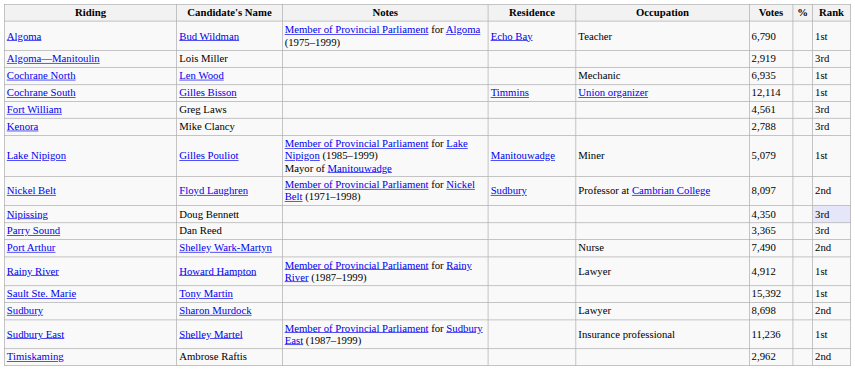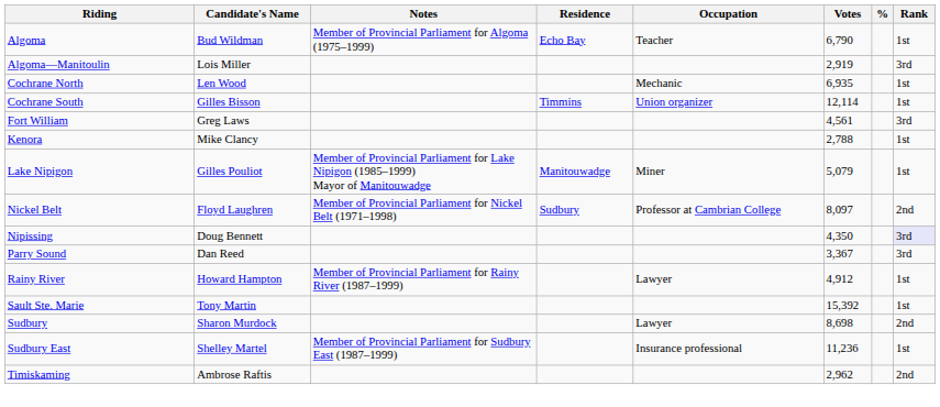 <table class="wikitable sortable" width="100%">
 <tr>
 <th style="width:250px;">Riding<br></th>
 <th style="width:150px;">Candidate's Name</th>
 <th style="width:300px;">Notes</th>
 <th>Residence</th>
 <th>Occupation</th>
 <th>Votes</th>
 <th>%</th>
 <th>Rank</th>
 </tr>
 <tr>
 <td><a href='#'>Algoma</a></td>
 <td><a href='#'>Bud Wildman</a></td>
 <td><a href='#'>Member of Provincial Parliament</a> for <a href='#'>Algoma</a> (1975–1999)</td>
 <td><a href='#'>Echo Bay</a></td>
 <td>Teacher</td>
 <td>6,790</td>
 <td></td>
 <td>1st</td>
 </tr>
 <tr>
 <td><a href='#'>Algoma—Manitoulin</a></td>
 <td>Lois Miller</td>
 <td></td>
 <td></td>
 <td></td>
 <td>2,919</td>
 <td></td>
 <td>3rd</td>
 </tr>
 <tr>
 <td><a href='#'>Cochrane North</a></td>
 <td><a href='#'>Len Wood</a></td>
 <td></td>
 <td></td>
 <td>Mechanic</td>
 <td>6,935</td>
 <td></td>
 <td>1st</td>
 </tr>
 <tr>
 <td><a href='#'>Cochrane South</a></td>
 <td><a href='#'>Gilles Bisson</a></td>
 <td></td>
 <td><a href='#'>Timmins</a></td>
 <td><a href='#'>Union organizer</a></td>
 <td>12,114</td>
 <td></td>
 <td>1st</td>
 </tr>
 <tr>
 <td><a href='#'>Fort William</a></td>
 <td>Greg Laws</td>
 <td></td>
 <td></td>
 <td></td>
 <td>4,561</td>
 <td></td>
 <td>3rd</td>
 </tr>
 <tr>
 <td><a href='#'>Kenora</a></td>
 <td>Mike Clancy</td>
 <td></td>
 <td></td>
 <td></td>
 <td>2,788</td>
 <td></td>
-<td>3rd</td>
+<td>1st</td>
 </tr>
 <tr>
 <td><a href='#'>Lake Nipigon</a></td>
 <td><a href='#'>Gilles Pouliot</a></td>
 <td><a href='#'>Member of Provincial Parliament</a> for <a href='#'>Lake Nipigon</a> (1985–1999) <br> Mayor of <a href='#'>Manitouwadge</a></td>
 <td><a href='#'>Manitouwadge</a></td>
 <td>Miner</td>
 <td>5,079</td>
 <td></td>
 <td>1st</td>
 </tr>
 <tr>
 <td><a href='#'>Nickel Belt</a></td>
 <td><a href='#'>Floyd Laughren</a></td>
 <td><a href='#'>Member of Provincial Parliament</a> for <a href='#'>Nickel Belt</a> (1971–1998)</td>
 <td><a href='#'>Sudbury</a></td>
 <td>Professor at <a href='#'>Cambrian College</a></td>
 <td>8,097</td>
 <td></td>
 <td>2nd</td>
 </tr>
 <tr>
 <td><a href='#'>Nipissing</a></td>
 <td>Doug Bennett</td>
 <td></td>
 <td></td>
 <td></td>
 <td>4,350</td>
 <td></td>
 <td style="background: lavender;">3rd</td>
 </tr>
 <tr>
 <td><a href='#'>Parry Sound</a></td>
 <td>Dan Reed</td>
 <td></td>
 <td></td>
 <td></td>
-<td>3,365</td>
+<td>3,367</td>
 <td></td>
 <td>3rd</td>
-</tr>
-<tr>
-<td><a href='#'>Port Arthur</a></td>
-<td><a href='#'>Shelley Wark-Martyn</a></td>
-<td></td>
-<td></td>
-<td>Nurse</td>
-<td>7,490</td>
-<td></td>
-<td>2nd</td>
 </tr>
 <tr>
 <td><a href='#'>Rainy River</a></td>
 <td><a href='#'>Howard Hampton</a></td>
 <td><a href='#'>Member of Provincial Parliament</a> for <a href='#'>Rainy River</a> (1987–1999)</td>
 <td></td>
 <td>Lawyer</td>
 <td>4,912</td>
 <td></td>
 <td>1st</td>
 </tr>
 <tr>
 <td><a href='#'>Sault Ste. Marie</a></td>
 <td><a href='#'>Tony Martin</a></td>
 <td></td>
 <td></td>
 <td></td>
 <td>15,392</td>
 <td></td>
 <td>1st</td>
 </tr>
 <tr>
 <td><a href='#'>Sudbury</a></td>
 <td><a href='#'>Sharon Murdock</a></td>
 <td></td>
 <td></td>
 <td>Lawyer</td>
 <td>8,698</td>
 <td></td>
 <td>2nd</td>
 </tr>
 <tr>
 <td><a href='#'>Sudbury East</a></td>
 <td><a href='#'>Shelley Martel</a></td>
 <td><a href='#'>Member of Provincial Parliament</a> for <a href='#'>Sudbury East</a> (1987–1999)</td>
 <td></td>
 <td>Insurance professional</td>
 <td>11,236</td>
 <td></td>
 <td>1st</td>
 </tr>
 <tr>
 <td><a href='#'>Timiskaming</a></td>
 <td>Ambrose Raftis</td>
 <td></td>
 <td></td>
 <td></td>
 <td>2,962</td>
 <td></td>
 <td>2nd</td>
 </tr>
 </table>
